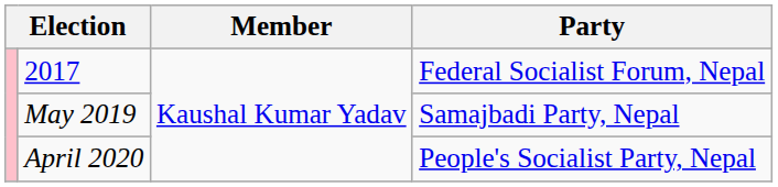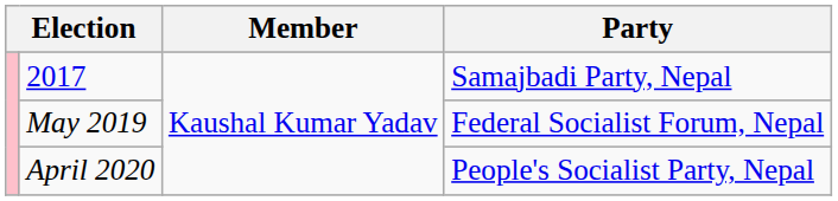 <table class="wikitable">
 <tr>
 <th colspan="2">Election</th>
 <th>Member</th>
 <th>Party</th>
 </tr>
 <tr>
 <td rowspan="3" style="background-color:pink"></td>
 <td><a href='#'>2017</a></td>
 <td rowspan="3"><a href='#'>Kaushal Kumar Yadav</a></td>
-<td><a href='#'>Federal Socialist Forum, Nepal</a></td>
+<td><a href='#'>Samajbadi Party, Nepal</a></td>
 </tr>
 <tr>
 <td><em>May 2019</em></td>
-<td><a href='#'>Samajbadi Party, Nepal</a></td>
+<td><a href='#'>Federal Socialist Forum, Nepal</a></td>
 </tr>
 <tr>
 <td><em>April 2020</em></td>
 <td><a href='#'>People's Socialist Party, Nepal</a></td>
 </tr>
 </table>
